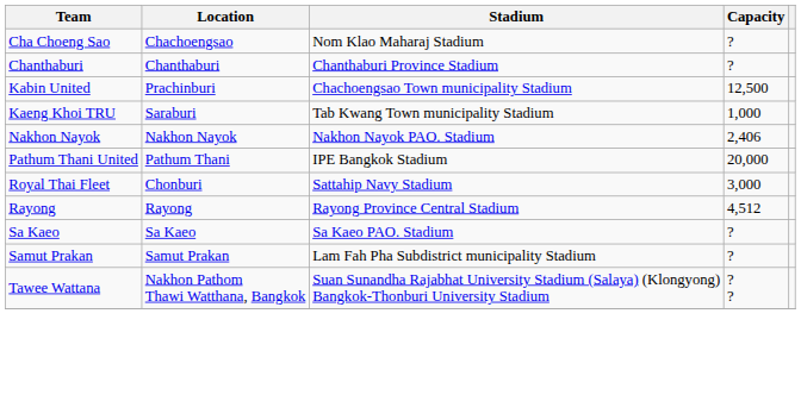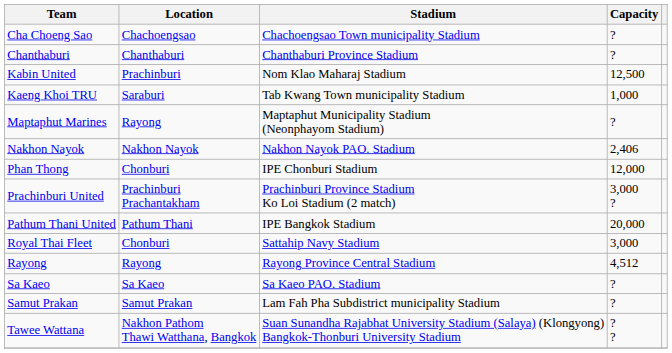 <table class="wikitable sortable">
 <tr>
 <th>Team</th>
 <th>Location</th>
 <th>Stadium</th>
 <th>Capacity</th>
 <th class="unsortable"></th>
 </tr>
 <tr>
 <td><a href='#'>Cha Choeng Sao</a></td>
 <td><a href='#'>Chachoengsao</a></td>
-<td>Nom Klao Maharaj Stadium</td>
+<td><a href='#'>Chachoengsao Town municipality Stadium</a></td>
 <td>?</td>
 <td></td>
 </tr>
 <tr>
 <td><a href='#'>Chanthaburi</a></td>
 <td><a href='#'>Chanthaburi</a></td>
 <td><a href='#'>Chanthaburi Province Stadium</a></td>
 <td>?</td>
 <td></td>
 </tr>
 <tr>
 <td><a href='#'>Kabin United</a></td>
 <td><a href='#'>Prachinburi</a></td>
-<td><a href='#'>Chachoengsao Town municipality Stadium</a></td>
+<td>Nom Klao Maharaj Stadium</td>
 <td>12,500</td>
 <td></td>
 </tr>
 <tr>
 <td><a href='#'>Kaeng Khoi TRU</a></td>
 <td><a href='#'>Saraburi</a></td>
 <td>Tab Kwang Town municipality Stadium</td>
 <td>1,000</td>
 <td></td>
 </tr>
 <tr>
+<td><a href='#'>Maptaphut Marines</a></td>
+<td><a href='#'>Rayong</a></td>
+<td>Maptaphut Municipality Stadium<br>(Neonphayom Stadium)</td>
+<td>?</td>
+<td></td>
+</tr>
+<tr>
 <td><a href='#'>Nakhon Nayok</a></td>
 <td><a href='#'>Nakhon Nayok</a></td>
 <td><a href='#'>Nakhon Nayok PAO. Stadium</a></td>
 <td>2,406</td>
+<td></td>
+</tr>
+<tr>
+<td><a href='#'>Phan Thong</a></td>
+<td><a href='#'>Chonburi</a></td>
+<td>IPE Chonburi Stadium</td>
+<td>12,000</td>
+<td></td>
+</tr>
+<tr>
+<td><a href='#'>Prachinburi United</a></td>
+<td><a href='#'>Prachinburi</a><br><a href='#'>Prachantakham</a></td>
+<td><a href='#'>Prachinburi Province Stadium</a><br>Ko Loi Stadium (2 match)</td>
+<td>3,000<br>?</td>
 <td></td>
 </tr>
 <tr>
 <td><a href='#'>Pathum Thani United</a></td>
 <td><a href='#'>Pathum Thani</a></td>
 <td>IPE Bangkok Stadium</td>
 <td>20,000</td>
 <td></td>
 </tr>
 <tr>
 <td><a href='#'>Royal Thai Fleet</a></td>
 <td><a href='#'>Chonburi</a></td>
 <td><a href='#'>Sattahip Navy Stadium</a></td>
 <td>3,000</td>
 <td></td>
 </tr>
 <tr>
 <td><a href='#'>Rayong</a></td>
 <td><a href='#'>Rayong</a></td>
 <td><a href='#'>Rayong Province Central Stadium</a></td>
 <td>4,512</td>
 <td></td>
 </tr>
 <tr>
 <td><a href='#'>Sa Kaeo</a></td>
 <td><a href='#'>Sa Kaeo</a></td>
 <td><a href='#'>Sa Kaeo PAO. Stadium</a></td>
 <td>?</td>
 <td></td>
 </tr>
 <tr>
 <td><a href='#'>Samut Prakan</a></td>
 <td><a href='#'>Samut Prakan</a></td>
 <td>Lam Fah Pha Subdistrict municipality Stadium</td>
 <td>?</td>
 <td></td>
 </tr>
 <tr>
 <td><a href='#'>Tawee Wattana</a></td>
 <td><a href='#'>Nakhon Pathom</a><br><a href='#'>Thawi Watthana</a>, <a href='#'>Bangkok</a></td>
 <td><a href='#'>Suan Sunandha Rajabhat University Stadium (Salaya)</a> (Klongyong)<br><a href='#'>Bangkok-Thonburi University Stadium</a></td>
 <td>?<br>?</td>
 <td></td>
 </tr>
 <tr>
 </tr>
 </table>
